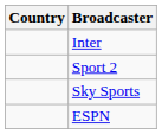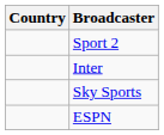 <table class="wikitable">
 <tr>
 <th align=center>Country</th>
 <th align=center>Broadcaster</th>
 </tr>
 <tr>
 <td></td>
-<td><a href='#'>Inter</a></td>
+<td><a href='#'>Sport 2</a></td>
 </tr>
 <tr>
 <td></td>
-<td><a href='#'>Sport 2</a></td>
+<td><a href='#'>Inter</a></td>
 </tr>
 <tr>
 <td></td>
 <td><a href='#'>Sky Sports</a></td>
 </tr>
 <tr>
 <td></td>
 <td><a href='#'>ESPN</a></td>
 </tr>
 </table>
